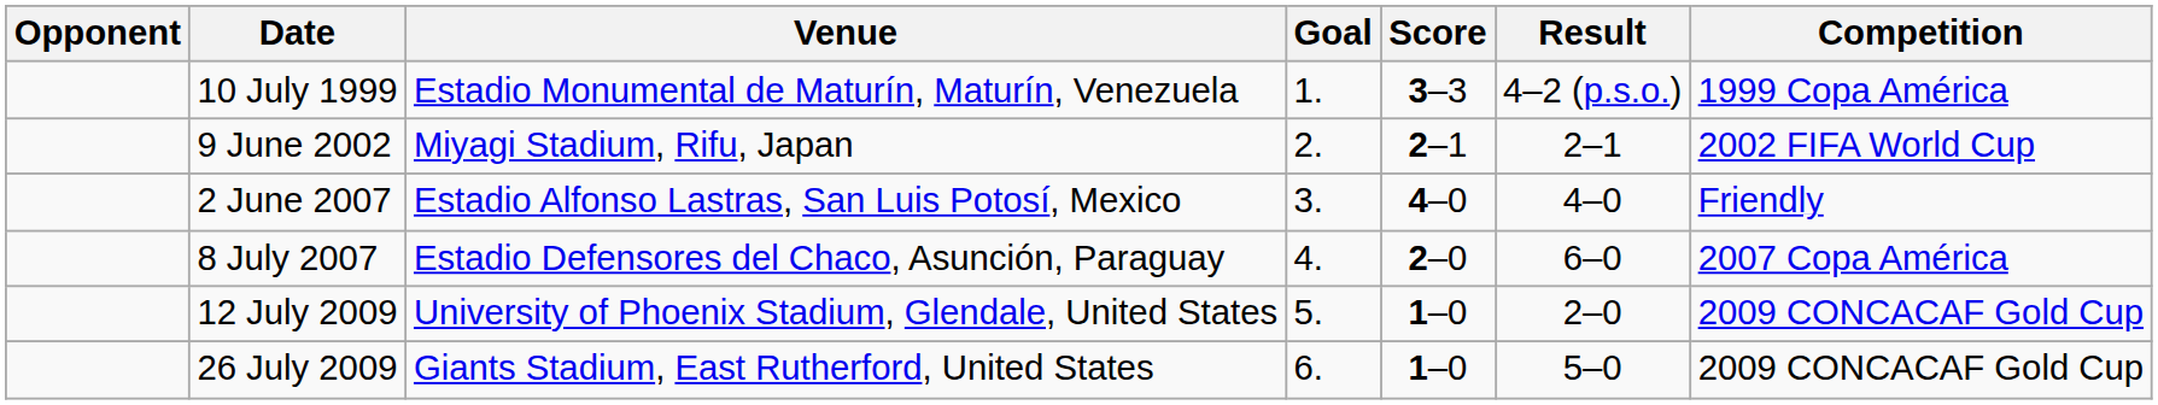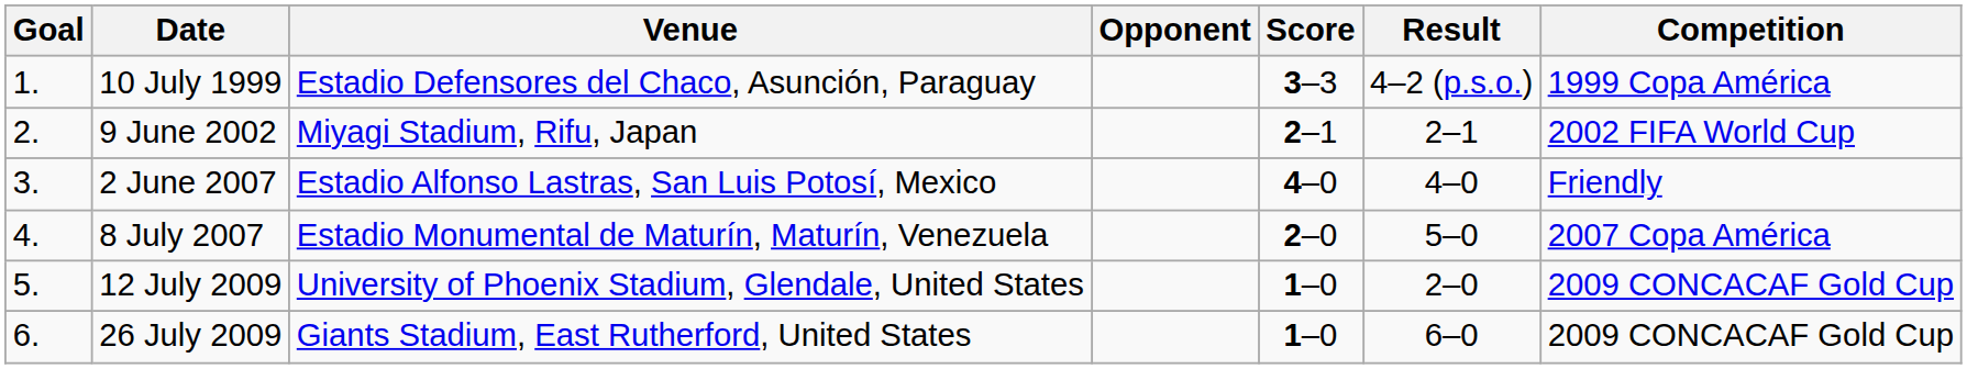 <table class="wikitable">
 <tr>
-<th>Opponent</th>
+<th>Goal</th>
 <th>Date</th>
 <th>Venue</th>
-<th>Goal</th>
+<th>Opponent</th>
 <th>Score</th>
 <th>Result</th>
 <th>Competition</th>
 </tr>
 <tr>
+<td>1.</td>
+<td>10 July 1999</td>
+<td><a href='#'>Estadio Defensores del Chaco</a>, Asunción, Paraguay</td>
 <td></td>
-<td>10 July 1999</td>
-<td><a href='#'>Estadio Monumental de Maturín</a>, <a href='#'>Maturín</a>, Venezuela</td>
-<td>1.</td>
 <td align=center><strong>3</strong>–3</td>
 <td align=center>4–2 (<a href='#'>p.s.o.</a>)</td>
 <td><a href='#'>1999 Copa América</a></td>
 </tr>
 <tr>
-<td></td>
+<td>2.</td>
 <td>9 June 2002</td>
 <td><a href='#'>Miyagi Stadium</a>, <a href='#'>Rifu</a>, Japan</td>
-<td>2.</td>
+<td></td>
 <td align=center><strong>2</strong>–1</td>
 <td align=center>2–1</td>
 <td><a href='#'>2002 FIFA World Cup</a></td>
 </tr>
 <tr>
-<td></td>
+<td>3.</td>
 <td>2 June 2007</td>
 <td><a href='#'>Estadio Alfonso Lastras</a>, <a href='#'>San Luis Potosí</a>, Mexico</td>
-<td>3.</td>
+<td></td>
 <td align=center><strong>4</strong>–0</td>
 <td align=center>4–0</td>
 <td><a href='#'>Friendly</a></td>
 </tr>
 <tr>
+<td>4.</td>
+<td>8 July 2007</td>
+<td><a href='#'>Estadio Monumental de Maturín</a>, <a href='#'>Maturín</a>, Venezuela</td>
 <td></td>
-<td>8 July 2007</td>
-<td><a href='#'>Estadio Defensores del Chaco</a>, Asunción, Paraguay</td>
-<td>4.</td>
 <td align=center><strong>2</strong>–0</td>
-<td align=center>6–0</td>
+<td align=center>5–0</td>
 <td><a href='#'>2007 Copa América</a></td>
 </tr>
 <tr>
-<td></td>
+<td>5.</td>
 <td>12 July 2009</td>
 <td><a href='#'>University of Phoenix Stadium</a>, <a href='#'>Glendale</a>, United States</td>
-<td>5.</td>
+<td></td>
 <td align=center><strong>1</strong>–0</td>
 <td align=center>2–0</td>
 <td><a href='#'>2009 CONCACAF Gold Cup</a></td>
 </tr>
 <tr>
-<td></td>
+<td>6.</td>
 <td>26 July 2009</td>
 <td><a href='#'>Giants Stadium</a>, <a href='#'>East Rutherford</a>, United States</td>
-<td>6.</td>
+<td></td>
 <td align=center><strong>1</strong>–0</td>
-<td align=center>5–0</td>
+<td align=center>6–0</td>
 <td>2009 CONCACAF Gold Cup</td>
 </tr>
 </table>
